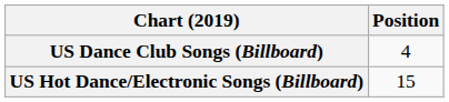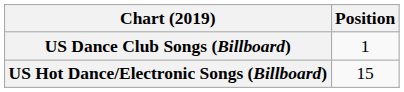 <table class="wikitable sortable plainrowheaders" style="text-align:center">
 <tr>
 <th scope="col">Chart (2019)</th>
 <th scope="col">Position</th>
 </tr>
 <tr>
 <th scope="row">US Dance Club Songs (<em>Billboard</em>)</th>
-<td>4</td>
+<td>1</td>
 </tr>
 <tr>
 <th scope="row">US Hot Dance/Electronic Songs (<em>Billboard</em>)</th>
 <td>15</td>
 </tr>
 </table>
